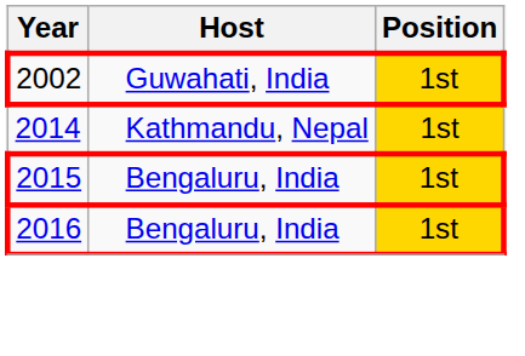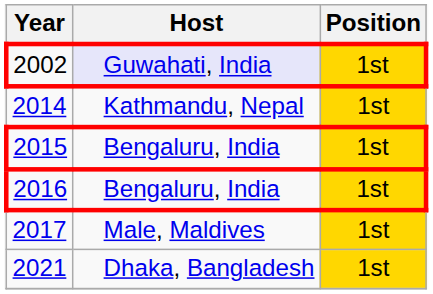 <table class="wikitable" style="text-align: center;">
 <tr>
 <th>Year</th>
 <th>Host</th>
 <th>Position</th>
 </tr>
 <tr style="border: 3px solid red">
 <td>2002</td>
-<td style="text-align: left; padding-left: 20px;"> <a href='#'>Guwahati</a>, <a href='#'>India</a></td>
+<td style="background: lavender; text-align: left; padding-left: 20px;"> <a href='#'>Guwahati</a>, <a href='#'>India</a></td>
 <td style="background:gold">1st</td>
 </tr>
 <tr>
 <td><a href='#'>2014</a></td>
 <td style="text-align: left; padding-left: 20px;"> <a href='#'>Kathmandu</a>, <a href='#'>Nepal</a></td>
 <td style="background:gold">1st</td>
 </tr>
 <tr style="border: 3px solid red">
 <td><a href='#'>2015</a></td>
 <td style="text-align: left; padding-left: 20px;"> <a href='#'>Bengaluru</a>, <a href='#'>India</a></td>
 <td style="background:gold">1st</td>
 </tr>
 <tr style="border: 3px solid red">
 <td><a href='#'>2016</a></td>
 <td style="text-align: left; padding-left: 20px;"> <a href='#'>Bengaluru</a>, <a href='#'>India</a></td>
 <td style="background:gold">1st</td>
 </tr>
 <tr>
+<td><a href='#'>2017</a></td>
+<td style="text-align: left; padding-left: 20px;"> <a href='#'>Male</a>, <a href='#'>Maldives</a></td>
+<td style="background:gold">1st</td>
+</tr>
+<tr>
+<td><a href='#'>2021</a></td>
+<td style="text-align: left; padding-left: 20px;"> <a href='#'>Dhaka</a>, <a href='#'>Bangladesh</a></td>
+<td style="background:gold">1st</td>
+</tr>
+<tr>
 </tr>
 </table>
